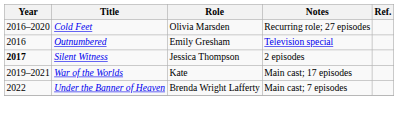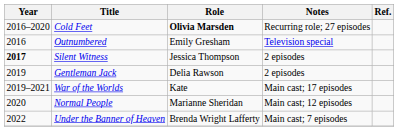 <table class="wikitable">
 <tr>
 <th>Year</th>
 <th>Title</th>
 <th>Role</th>
 <th>Notes</th>
 <th class=unsortable>Ref.</th>
 </tr>
 <tr>
 <td>2016–2020</td>
 <td><em><a href='#'>Cold Feet</a></em></td>
-<td>Olivia Marsden</td>
+<td><strong>Olivia Marsden</strong></td>
 <td>Recurring role; 27 episodes</td>
 <td></td>
 </tr>
 <tr>
 <td>2016</td>
 <td><em><a href='#'>Outnumbered</a></em></td>
 <td>Emily Gresham</td>
 <td><a href='#'>Television special</a></td>
 <td></td>
 </tr>
 <tr>
 <td><strong>2017</strong></td>
 <td><em><a href='#'>Silent Witness</a></em></td>
 <td>Jessica Thompson</td>
 <td>2 episodes</td>
 <td></td>
 </tr>
 <tr>
+<td>2019</td>
+<td><em><a href='#'>Gentleman Jack</a></em></td>
+<td>Delia Rawson</td>
+<td>2 episodes</td>
+<td></td>
+</tr>
+<tr>
 <td>2019–2021</td>
 <td><em><a href='#'>War of the Worlds</a></em></td>
 <td>Kate</td>
 <td>Main cast; 17 episodes</td>
+<td></td>
+</tr>
+<tr>
+<td>2020</td>
+<td><em><a href='#'>Normal People</a></em></td>
+<td>Marianne Sheridan</td>
+<td>Main cast; 12 episodes</td>
 <td></td>
 </tr>
 <tr>
 <td>2022</td>
 <td><em><a href='#'>Under the Banner of Heaven</a></em></td>
 <td>Brenda Wright Lafferty</td>
 <td>Main cast; 7 episodes</td>
 <td></td>
 </tr>
 <tr>
 </tr>
 </table>
